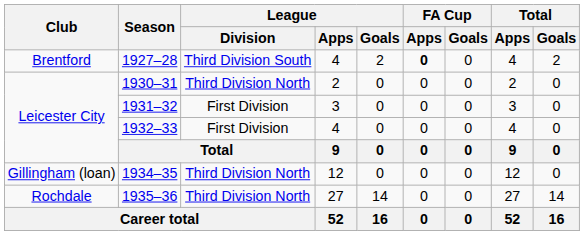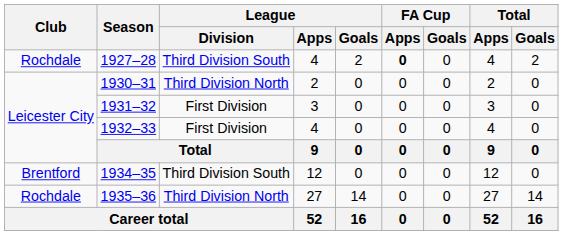 <table class="wikitable" style="text-align: center;">
 <tr>
 <th rowspan="2">Club</th>
 <th rowspan="2">Season</th>
 <th colspan="3">League</th>
 <th colspan="2">FA Cup</th>
 <th colspan="2">Total</th>
 </tr>
 <tr>
 <th>Division</th>
 <th>Apps</th>
 <th>Goals</th>
 <th>Apps</th>
 <th>Goals</th>
 <th>Apps</th>
 <th>Goals</th>
 </tr>
 <tr>
-<td><a href='#'>Brentford</a></td>
+<td><a href='#'>Rochdale</a></td>
 <td><a href='#'>1927–28</a></td>
 <td><a href='#'>Third Division South</a></td>
 <td>4</td>
 <td>2</td>
 <td><strong>0</strong></td>
 <td>0</td>
 <td>4</td>
 <td>2</td>
 </tr>
 <tr>
 <td rowspan="4"><a href='#'>Leicester City</a></td>
 <td><a href='#'>1930–31</a></td>
 <td><a href='#'>Third Division North</a></td>
 <td>2</td>
 <td>0</td>
 <td>0</td>
 <td>0</td>
 <td>2</td>
 <td>0</td>
 </tr>
 <tr>
 <td><a href='#'>1931–32</a></td>
 <td>First Division</td>
 <td>3</td>
 <td>0</td>
 <td>0</td>
 <td>0</td>
 <td>3</td>
 <td>0</td>
 </tr>
 <tr>
 <td><a href='#'>1932–33</a></td>
 <td>First Division</td>
 <td>4</td>
 <td>0</td>
 <td>0</td>
 <td>0</td>
 <td>4</td>
 <td>0</td>
 </tr>
 <tr>
 <th colspan="2">Total</th>
 <th>9</th>
 <th>0</th>
 <th>0</th>
 <th>0</th>
 <th>9</th>
 <th>0</th>
 </tr>
 <tr>
-<td><a href='#'>Gillingham</a> (loan)</td>
+<td><a href='#'>Brentford</a></td>
 <td><a href='#'>1934–35</a></td>
-<td><a href='#'>Third Division North</a></td>
+<td>Third Division South</td>
 <td>12</td>
 <td>0</td>
 <td>0</td>
 <td>0</td>
 <td>12</td>
 <td>0</td>
 </tr>
 <tr>
 <td><a href='#'>Rochdale</a></td>
 <td><a href='#'>1935–36</a></td>
 <td><a href='#'>Third Division North</a></td>
 <td>27</td>
 <td>14</td>
 <td>0</td>
 <td>0</td>
 <td>27</td>
 <td>14</td>
 </tr>
 <tr>
 <th colspan="3">Career total</th>
 <th>52</th>
 <th>16</th>
 <th>0</th>
 <th>0</th>
 <th>52</th>
 <th>16</th>
 </tr>
 </table>
